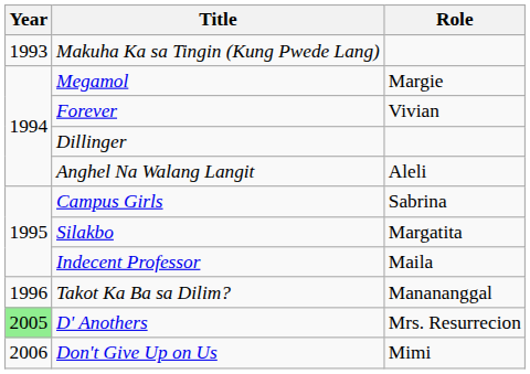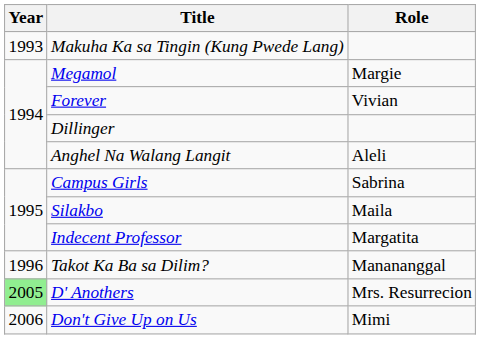 <table class="wikitable">
 <tr>
 <th>Year</th>
 <th>Title</th>
 <th>Role</th>
 </tr>
 <tr>
 <td>1993</td>
 <td><em>Makuha Ka sa Tingin (Kung Pwede Lang)</em></td>
 <td></td>
 </tr>
 <tr>
 <td rowspan="4">1994</td>
 <td><em><a href='#'>Megamol</a></em></td>
 <td>Margie</td>
 </tr>
 <tr>
 <td><em><a href='#'>Forever</a></em></td>
 <td>Vivian</td>
 </tr>
 <tr>
 <td><em>Dillinger</em></td>
 <td></td>
 </tr>
 <tr>
 <td><em>Anghel Na Walang Langit</em></td>
 <td>Aleli</td>
 </tr>
 <tr>
 <td rowspan="3">1995</td>
 <td><em><a href='#'>Campus Girls</a></em></td>
 <td>Sabrina</td>
 </tr>
 <tr>
 <td><em><a href='#'>Silakbo</a></em></td>
-<td>Margatita</td>
+<td>Maila</td>
 </tr>
 <tr>
 <td><em><a href='#'>Indecent Professor</a></em></td>
-<td>Maila</td>
+<td>Margatita</td>
 </tr>
 <tr>
 <td>1996</td>
 <td><em>Takot Ka Ba sa Dilim?</em></td>
 <td>Manananggal</td>
 </tr>
 <tr>
 <td style="background: lightgreen;">2005</td>
 <td><em><a href='#'>D' Anothers</a></em></td>
 <td>Mrs. Resurrecion</td>
 </tr>
 <tr>
 <td>2006</td>
 <td><em><a href='#'>Don't Give Up on Us</a></em></td>
 <td>Mimi</td>
 </tr>
 </table>
